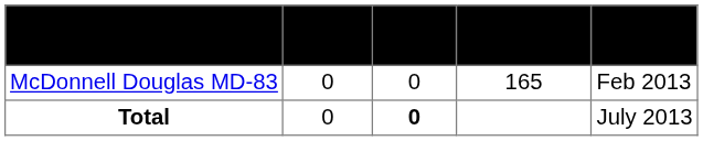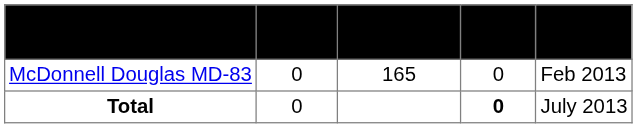 <table class="toccolours" border="1" cellpadding="3" style="border-collapse:collapse;">
 <tr bgcolor="black">
 <th><span>Aircraft</span></th>
 <th style="width:25px;"><span>In Service</span></th>
+<th><span>Passengers</span></th>
 <th><span>Orders</span></th>
-<th><span>Passengers</span></th>
 <th><span>Notes</span></th>
 </tr>
 <tr>
 <td><a href='#'>McDonnell Douglas MD-83</a></td>
 <td align="center">0</td>
+<td align="center">165</td>
 <td align="center">0</td>
-<td align="center">165</td>
 <td>Feb 2013</td>
 </tr>
 <tr>
 <td align="center"><strong>Total</strong></td>
 <td align="center">0</td>
+<td align="center"></td>
 <td align="center"><strong>0</strong></td>
-<td align="center"></td>
 <td>July 2013</td>
 </tr>
 </table>
